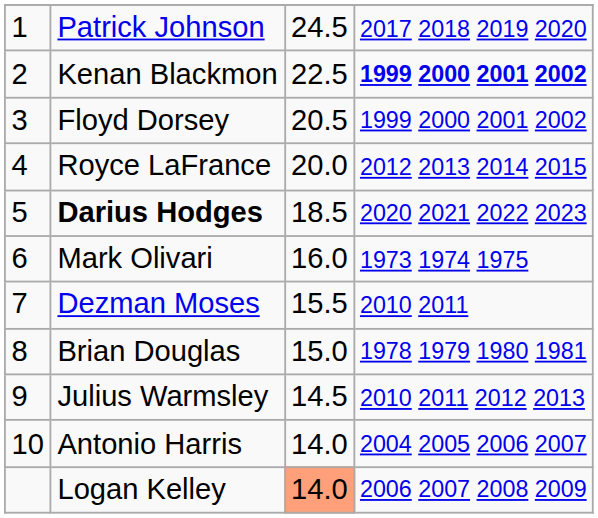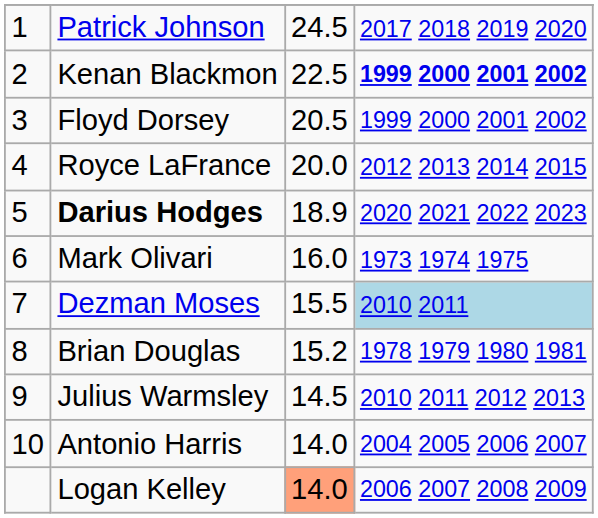 <table class="wikitable">
 <tr>
 </tr>
 <tr>
 <td>1</td>
 <td><a href='#'>Patrick Johnson</a></td>
 <td>24.5</td>
 <td style="font-size:80%;"><a href='#'>2017</a> <a href='#'>2018</a> <a href='#'>2019</a> <a href='#'>2020</a></td>
 </tr>
 <tr>
 <td>2</td>
 <td>Kenan Blackmon</td>
 <td>22.5</td>
 <td style="font-size:80%;"><strong><a href='#'>1999</a> <a href='#'>2000</a> <a href='#'>2001</a> <a href='#'>2002</a></strong></td>
 </tr>
 <tr>
 <td>3</td>
 <td>Floyd Dorsey</td>
 <td>20.5</td>
 <td style="font-size:80%;"><a href='#'>1999</a> <a href='#'>2000</a> <a href='#'>2001</a> <a href='#'>2002</a></td>
 </tr>
 <tr>
 <td>4</td>
 <td>Royce LaFrance</td>
 <td>20.0</td>
 <td style="font-size:80%;"><a href='#'>2012</a> <a href='#'>2013</a> <a href='#'>2014</a> <a href='#'>2015</a></td>
 </tr>
 <tr>
 <td>5</td>
 <td><strong>Darius Hodges</strong></td>
-<td>18.5</td>
+<td>18.9</td>
 <td style="font-size:80%;"><a href='#'>2020</a> <a href='#'>2021</a> <a href='#'>2022</a> <a href='#'>2023</a></td>
 </tr>
 <tr>
 <td>6</td>
 <td>Mark Olivari</td>
 <td>16.0</td>
 <td style="font-size:80%;"><a href='#'>1973</a> <a href='#'>1974</a> <a href='#'>1975</a></td>
 </tr>
 <tr>
 <td>7</td>
 <td><a href='#'>Dezman Moses</a></td>
 <td>15.5</td>
-<td style="font-size:80%;"><a href='#'>2010</a> <a href='#'>2011</a></td>
+<td style="background: lightblue; font-size:80%;"><a href='#'>2010</a> <a href='#'>2011</a></td>
 </tr>
 <tr>
 <td>8</td>
 <td>Brian Douglas</td>
-<td>15.0</td>
+<td>15.2</td>
 <td style="font-size:80%;"><a href='#'>1978</a> <a href='#'>1979</a> <a href='#'>1980</a> <a href='#'>1981</a></td>
 </tr>
 <tr>
 <td>9</td>
 <td>Julius Warmsley</td>
 <td>14.5</td>
 <td style="font-size:80%;"><a href='#'>2010</a> <a href='#'>2011</a> <a href='#'>2012</a> <a href='#'>2013</a></td>
 </tr>
 <tr>
 <td>10</td>
 <td>Antonio Harris</td>
 <td>14.0</td>
 <td style="font-size:80%;"><a href='#'>2004</a> <a href='#'>2005</a> <a href='#'>2006</a> <a href='#'>2007</a></td>
 </tr>
 <tr>
 <td></td>
 <td>Logan Kelley</td>
 <td style="background: lightsalmon;">14.0</td>
 <td style="font-size:80%;"><a href='#'>2006</a> <a href='#'>2007</a> <a href='#'>2008</a> <a href='#'>2009</a></td>
 </tr>
 </table>
